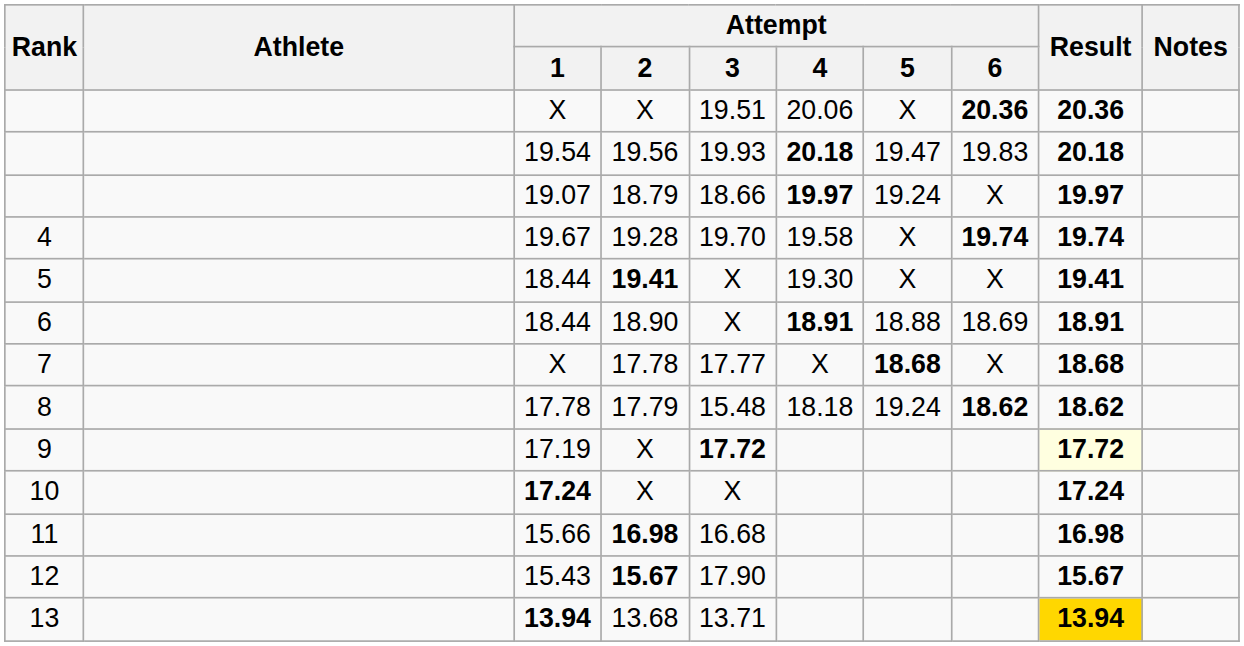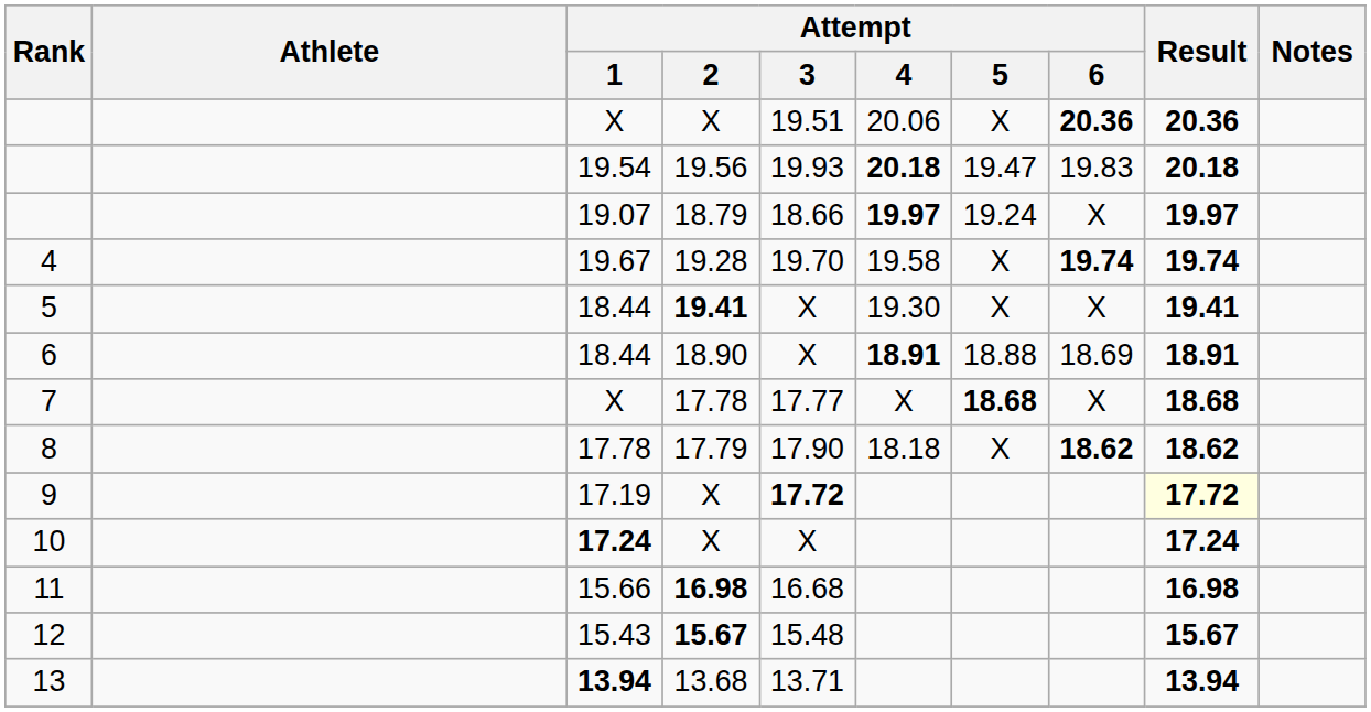 <table class="wikitable" style="text-align:center">
 <tr>
 <th rowspan=2 width=40>Rank</th>
 <th rowspan=2 width=250>Athlete</th>
 <th colspan=6>Attempt</th>
 <th rowspan=2 width=55>Result</th>
 <th rowspan=2 width=50>Notes</th>
 </tr>
 <tr>
 <th width=45>1</th>
 <th width=45>2</th>
 <th width=45>3</th>
 <th width=45>4</th>
 <th width=45>5</th>
 <th width=45>6</th>
 </tr>
 <tr>
 <td></td>
 <td align=left></td>
 <td>X</td>
 <td>X</td>
 <td>19.51</td>
 <td>20.06</td>
 <td>X</td>
 <td><strong>20.36</strong></td>
 <td><strong>20.36</strong></td>
 <td></td>
 </tr>
 <tr>
 <td></td>
 <td align=left></td>
 <td>19.54</td>
 <td>19.56</td>
 <td>19.93</td>
 <td><strong>20.18</strong></td>
 <td>19.47</td>
 <td>19.83</td>
 <td><strong>20.18</strong></td>
 <td></td>
 </tr>
 <tr>
 <td></td>
 <td align=left></td>
 <td>19.07</td>
 <td>18.79</td>
 <td>18.66</td>
 <td><strong>19.97</strong></td>
 <td>19.24</td>
 <td>X</td>
 <td><strong>19.97</strong></td>
 <td></td>
 </tr>
 <tr>
 <td>4</td>
 <td align=left></td>
 <td>19.67</td>
 <td>19.28</td>
 <td>19.70</td>
 <td>19.58</td>
 <td>X</td>
 <td><strong>19.74</strong></td>
 <td><strong>19.74</strong></td>
 <td></td>
 </tr>
 <tr>
 <td>5</td>
 <td align=left></td>
 <td>18.44</td>
 <td><strong>19.41</strong></td>
 <td>X</td>
 <td>19.30</td>
 <td>X</td>
 <td>X</td>
 <td><strong>19.41</strong></td>
 <td></td>
 </tr>
 <tr>
 <td>6</td>
 <td align=left></td>
 <td>18.44</td>
 <td>18.90</td>
 <td>X</td>
 <td><strong>18.91</strong></td>
 <td>18.88</td>
 <td>18.69</td>
 <td><strong>18.91</strong></td>
 <td></td>
 </tr>
 <tr>
 <td>7</td>
 <td align=left></td>
 <td>X</td>
 <td>17.78</td>
 <td>17.77</td>
 <td>X</td>
 <td><strong>18.68</strong></td>
 <td>X</td>
 <td><strong>18.68</strong></td>
 <td></td>
 </tr>
 <tr>
 <td>8</td>
 <td align=left></td>
 <td>17.78</td>
 <td>17.79</td>
-<td>15.48</td>
+<td>17.90</td>
 <td>18.18</td>
-<td>19.24</td>
+<td>X</td>
 <td><strong>18.62</strong></td>
 <td><strong>18.62</strong></td>
 <td></td>
 </tr>
 <tr>
 <td>9</td>
 <td align=left></td>
 <td>17.19</td>
 <td>X</td>
 <td><strong>17.72</strong></td>
 <td></td>
 <td></td>
 <td></td>
 <td style="background: lightyellow;"><strong>17.72</strong></td>
 <td></td>
 </tr>
 <tr>
 <td>10</td>
 <td align=left></td>
 <td><strong>17.24</strong></td>
 <td>X</td>
 <td>X</td>
 <td></td>
 <td></td>
 <td></td>
 <td><strong>17.24</strong></td>
 <td></td>
 </tr>
 <tr>
 <td>11</td>
 <td align=left></td>
 <td>15.66</td>
 <td><strong>16.98</strong></td>
 <td>16.68</td>
 <td></td>
 <td></td>
 <td></td>
 <td><strong>16.98</strong></td>
 <td></td>
 </tr>
 <tr>
 <td>12</td>
 <td align=left></td>
 <td>15.43</td>
 <td><strong>15.67</strong></td>
-<td>17.90</td>
+<td>15.48</td>
 <td></td>
 <td></td>
 <td></td>
 <td><strong>15.67</strong></td>
 <td></td>
 </tr>
 <tr>
 <td>13</td>
 <td align=left></td>
 <td><strong>13.94</strong></td>
 <td>13.68</td>
 <td>13.71</td>
 <td></td>
 <td></td>
 <td></td>
-<td style="background: gold;"><strong>13.94</strong></td>
+<td><strong>13.94</strong></td>
 <td></td>
 </tr>
 </table>
